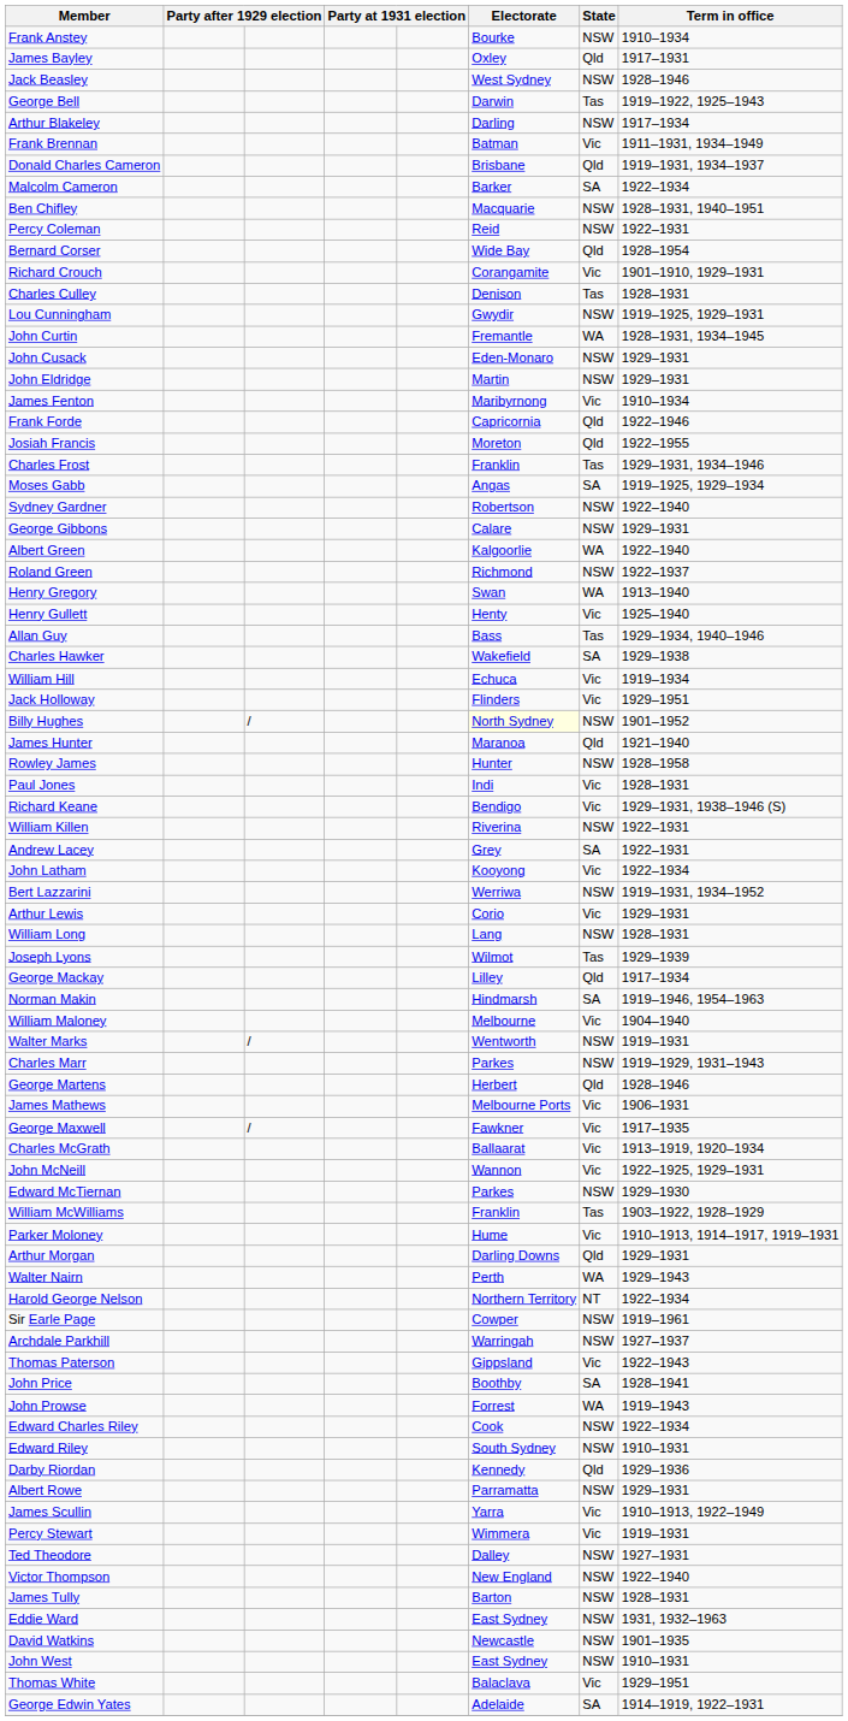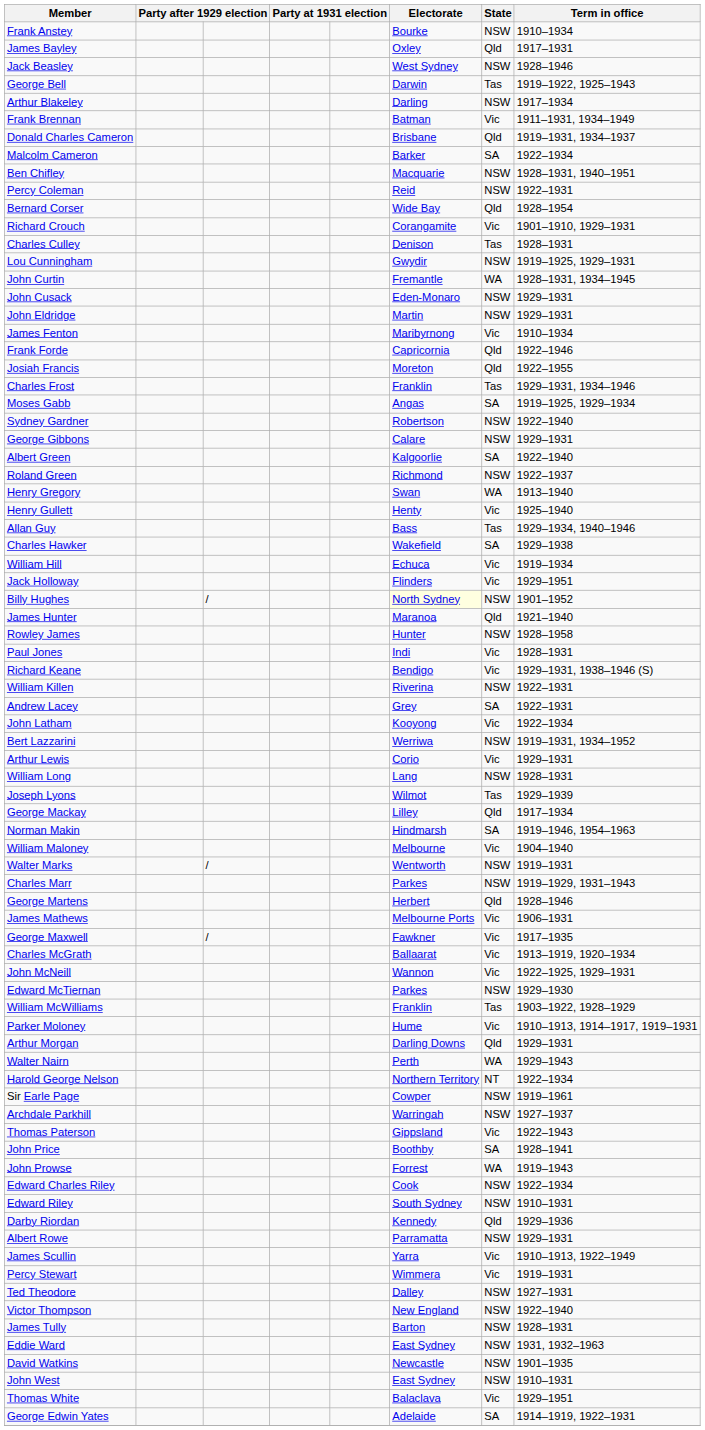 <table class="wikitable sortable">
 <tr>
 <th>Member</th>
 <th colspan=2>Party after 1929 election</th>
 <th colspan=2>Party at 1931 election</th>
 <th>Electorate</th>
 <th>State</th>
 <th>Term in office</th>
 </tr>
 <tr>
 <td><a href='#'>Frank Anstey</a></td>
 <td> </td>
 <td></td>
 <td> </td>
 <td></td>
 <td><a href='#'>Bourke</a></td>
 <td>NSW</td>
 <td>1910–1934</td>
 </tr>
 <tr>
 <td><a href='#'>James Bayley</a></td>
 <td> </td>
 <td></td>
 <td> </td>
 <td></td>
 <td><a href='#'>Oxley</a></td>
 <td>Qld</td>
 <td>1917–1931</td>
 </tr>
 <tr>
 <td><a href='#'>Jack Beasley</a></td>
 <td> </td>
 <td></td>
 <td> </td>
 <td></td>
 <td><a href='#'>West Sydney</a></td>
 <td>NSW</td>
 <td>1928–1946</td>
 </tr>
 <tr>
 <td><a href='#'>George Bell</a></td>
 <td> </td>
 <td></td>
 <td> </td>
 <td></td>
 <td><a href='#'>Darwin</a></td>
 <td>Tas</td>
 <td>1919–1922, 1925–1943</td>
 </tr>
 <tr>
 <td><a href='#'>Arthur Blakeley</a></td>
 <td> </td>
 <td></td>
 <td> </td>
 <td></td>
 <td><a href='#'>Darling</a></td>
 <td>NSW</td>
 <td>1917–1934</td>
 </tr>
 <tr>
 <td><a href='#'>Frank Brennan</a></td>
 <td> </td>
 <td></td>
 <td> </td>
 <td></td>
 <td><a href='#'>Batman</a></td>
 <td>Vic</td>
 <td>1911–1931, 1934–1949</td>
 </tr>
 <tr>
 <td><a href='#'>Donald Charles Cameron</a></td>
 <td> </td>
 <td></td>
 <td> </td>
 <td></td>
 <td><a href='#'>Brisbane</a></td>
 <td>Qld</td>
 <td>1919–1931, 1934–1937</td>
 </tr>
 <tr>
 <td><a href='#'>Malcolm Cameron</a></td>
 <td> </td>
 <td></td>
 <td> </td>
 <td></td>
 <td><a href='#'>Barker</a></td>
 <td>SA</td>
 <td>1922–1934</td>
 </tr>
 <tr>
 <td><a href='#'>Ben Chifley</a></td>
 <td> </td>
 <td></td>
 <td> </td>
 <td></td>
 <td><a href='#'>Macquarie</a></td>
 <td>NSW</td>
 <td>1928–1931, 1940–1951</td>
 </tr>
 <tr>
 <td><a href='#'>Percy Coleman</a></td>
 <td> </td>
 <td></td>
 <td> </td>
 <td></td>
 <td><a href='#'>Reid</a></td>
 <td>NSW</td>
 <td>1922–1931</td>
 </tr>
 <tr>
 <td><a href='#'>Bernard Corser</a></td>
 <td> </td>
 <td></td>
 <td> </td>
 <td></td>
 <td><a href='#'>Wide Bay</a></td>
 <td>Qld</td>
 <td>1928–1954</td>
 </tr>
 <tr>
 <td><a href='#'>Richard Crouch</a></td>
 <td> </td>
 <td></td>
 <td> </td>
 <td></td>
 <td><a href='#'>Corangamite</a></td>
 <td>Vic</td>
 <td>1901–1910, 1929–1931</td>
 </tr>
 <tr>
 <td><a href='#'>Charles Culley</a></td>
 <td> </td>
 <td></td>
 <td> </td>
 <td></td>
 <td><a href='#'>Denison</a></td>
 <td>Tas</td>
 <td>1928–1931</td>
 </tr>
 <tr>
 <td><a href='#'>Lou Cunningham</a></td>
 <td> </td>
 <td></td>
 <td> </td>
 <td></td>
 <td><a href='#'>Gwydir</a></td>
 <td>NSW</td>
 <td>1919–1925, 1929–1931</td>
 </tr>
 <tr>
 <td><a href='#'>John Curtin</a></td>
 <td> </td>
 <td></td>
 <td> </td>
 <td></td>
 <td><a href='#'>Fremantle</a></td>
 <td>WA</td>
 <td>1928–1931, 1934–1945</td>
 </tr>
 <tr>
 <td><a href='#'>John Cusack</a></td>
 <td> </td>
 <td></td>
 <td> </td>
 <td></td>
 <td><a href='#'>Eden-Monaro</a></td>
 <td>NSW</td>
 <td>1929–1931</td>
 </tr>
 <tr>
 <td><a href='#'>John Eldridge</a></td>
 <td> </td>
 <td></td>
 <td> </td>
 <td></td>
 <td><a href='#'>Martin</a></td>
 <td>NSW</td>
 <td>1929–1931</td>
 </tr>
 <tr>
 <td><a href='#'>James Fenton</a></td>
 <td> </td>
 <td></td>
 <td> </td>
 <td></td>
 <td><a href='#'>Maribyrnong</a></td>
 <td>Vic</td>
 <td>1910–1934</td>
 </tr>
 <tr>
 <td><a href='#'>Frank Forde</a></td>
 <td> </td>
 <td></td>
 <td> </td>
 <td></td>
 <td><a href='#'>Capricornia</a></td>
 <td>Qld</td>
 <td>1922–1946</td>
 </tr>
 <tr>
 <td><a href='#'>Josiah Francis</a></td>
 <td> </td>
 <td></td>
 <td> </td>
 <td></td>
 <td><a href='#'>Moreton</a></td>
 <td>Qld</td>
 <td>1922–1955</td>
 </tr>
 <tr>
 <td><a href='#'>Charles Frost</a></td>
 <td> </td>
 <td> </td>
 <td> </td>
 <td></td>
 <td><a href='#'>Franklin</a></td>
 <td>Tas</td>
 <td>1929–1931, 1934–1946</td>
 </tr>
 <tr>
 <td><a href='#'>Moses Gabb</a></td>
 <td> </td>
 <td></td>
 <td> </td>
 <td></td>
 <td><a href='#'>Angas</a></td>
 <td>SA</td>
 <td>1919–1925, 1929–1934</td>
 </tr>
 <tr>
 <td><a href='#'>Sydney Gardner</a></td>
 <td> </td>
 <td></td>
 <td> </td>
 <td></td>
 <td><a href='#'>Robertson</a></td>
 <td>NSW</td>
 <td>1922–1940</td>
 </tr>
 <tr>
 <td><a href='#'>George Gibbons</a></td>
 <td> </td>
 <td></td>
 <td> </td>
 <td></td>
 <td><a href='#'>Calare</a></td>
 <td>NSW</td>
 <td>1929–1931</td>
 </tr>
 <tr>
 <td><a href='#'>Albert Green</a></td>
 <td> </td>
 <td></td>
 <td> </td>
 <td></td>
 <td><a href='#'>Kalgoorlie</a></td>
-<td>WA</td>
+<td>SA</td>
 <td>1922–1940</td>
 </tr>
 <tr>
 <td><a href='#'>Roland Green</a></td>
 <td> </td>
 <td></td>
 <td> </td>
 <td></td>
 <td><a href='#'>Richmond</a></td>
 <td>NSW</td>
 <td>1922–1937</td>
 </tr>
 <tr>
 <td><a href='#'>Henry Gregory</a></td>
 <td> </td>
 <td></td>
 <td> </td>
 <td></td>
 <td><a href='#'>Swan</a></td>
 <td>WA</td>
 <td>1913–1940</td>
 </tr>
 <tr>
 <td><a href='#'>Henry Gullett</a></td>
 <td> </td>
 <td></td>
 <td> </td>
 <td></td>
 <td><a href='#'>Henty</a></td>
 <td>Vic</td>
 <td>1925–1940</td>
 </tr>
 <tr>
 <td><a href='#'>Allan Guy</a></td>
 <td> </td>
 <td></td>
 <td> </td>
 <td></td>
 <td><a href='#'>Bass</a></td>
 <td>Tas</td>
 <td>1929–1934, 1940–1946</td>
 </tr>
 <tr>
 <td><a href='#'>Charles Hawker</a></td>
 <td> </td>
 <td></td>
 <td> </td>
 <td></td>
 <td><a href='#'>Wakefield</a></td>
 <td>SA</td>
 <td>1929–1938</td>
 </tr>
 <tr>
 <td><a href='#'>William Hill</a></td>
 <td> </td>
 <td></td>
 <td> </td>
 <td></td>
 <td><a href='#'>Echuca</a></td>
 <td>Vic</td>
 <td>1919–1934</td>
 </tr>
 <tr>
 <td><a href='#'>Jack Holloway</a></td>
 <td> </td>
 <td></td>
 <td> </td>
 <td></td>
 <td><a href='#'>Flinders</a></td>
 <td>Vic</td>
 <td>1929–1951</td>
 </tr>
 <tr>
 <td><a href='#'>Billy Hughes</a></td>
 <td> </td>
 <td>/</td>
 <td> </td>
 <td></td>
 <td style="background: lightyellow;"><a href='#'>North Sydney</a></td>
 <td>NSW</td>
 <td>1901–1952</td>
 </tr>
 <tr>
 <td><a href='#'>James Hunter</a></td>
 <td> </td>
 <td></td>
 <td> </td>
 <td></td>
 <td><a href='#'>Maranoa</a></td>
 <td>Qld</td>
 <td>1921–1940</td>
 </tr>
 <tr>
 <td><a href='#'>Rowley James</a></td>
 <td> </td>
 <td></td>
 <td> </td>
 <td></td>
 <td><a href='#'>Hunter</a></td>
 <td>NSW</td>
 <td>1928–1958</td>
 </tr>
 <tr>
 <td><a href='#'>Paul Jones</a></td>
 <td> </td>
 <td></td>
 <td> </td>
 <td></td>
 <td><a href='#'>Indi</a></td>
 <td>Vic</td>
 <td>1928–1931</td>
 </tr>
 <tr>
 <td><a href='#'>Richard Keane</a></td>
 <td> </td>
 <td></td>
 <td> </td>
 <td></td>
 <td><a href='#'>Bendigo</a></td>
 <td>Vic</td>
 <td>1929–1931, 1938–1946 (S)</td>
 </tr>
 <tr>
 <td><a href='#'>William Killen</a></td>
 <td> </td>
 <td></td>
 <td> </td>
 <td></td>
 <td><a href='#'>Riverina</a></td>
 <td>NSW</td>
 <td>1922–1931</td>
 </tr>
 <tr>
 <td><a href='#'>Andrew Lacey</a></td>
 <td> </td>
 <td></td>
 <td> </td>
 <td></td>
 <td><a href='#'>Grey</a></td>
 <td>SA</td>
 <td>1922–1931</td>
 </tr>
 <tr>
 <td><a href='#'>John Latham</a></td>
 <td> </td>
 <td></td>
 <td> </td>
 <td></td>
 <td><a href='#'>Kooyong</a></td>
 <td>Vic</td>
 <td>1922–1934</td>
 </tr>
 <tr>
 <td><a href='#'>Bert Lazzarini</a></td>
 <td> </td>
 <td></td>
 <td> </td>
 <td></td>
 <td><a href='#'>Werriwa</a></td>
 <td>NSW</td>
 <td>1919–1931, 1934–1952</td>
 </tr>
 <tr>
 <td><a href='#'>Arthur Lewis</a></td>
 <td> </td>
 <td></td>
 <td> </td>
 <td></td>
 <td><a href='#'>Corio</a></td>
 <td>Vic</td>
 <td>1929–1931</td>
 </tr>
 <tr>
 <td><a href='#'>William Long</a></td>
 <td> </td>
 <td></td>
 <td> </td>
 <td></td>
 <td><a href='#'>Lang</a></td>
 <td>NSW</td>
 <td>1928–1931</td>
 </tr>
 <tr>
 <td><a href='#'>Joseph Lyons</a></td>
 <td> </td>
 <td></td>
 <td> </td>
 <td></td>
 <td><a href='#'>Wilmot</a></td>
 <td>Tas</td>
 <td>1929–1939</td>
 </tr>
 <tr>
 <td><a href='#'>George Mackay</a></td>
 <td> </td>
 <td></td>
 <td> </td>
 <td></td>
 <td><a href='#'>Lilley</a></td>
 <td>Qld</td>
 <td>1917–1934</td>
 </tr>
 <tr>
 <td><a href='#'>Norman Makin</a></td>
 <td> </td>
 <td></td>
 <td> </td>
 <td></td>
 <td><a href='#'>Hindmarsh</a></td>
 <td>SA</td>
 <td>1919–1946, 1954–1963</td>
 </tr>
 <tr>
 <td><a href='#'>William Maloney</a></td>
 <td> </td>
 <td></td>
 <td> </td>
 <td></td>
 <td><a href='#'>Melbourne</a></td>
 <td>Vic</td>
 <td>1904–1940</td>
 </tr>
 <tr>
 <td><a href='#'>Walter Marks</a></td>
 <td> </td>
 <td>/</td>
 <td> </td>
 <td></td>
 <td><a href='#'>Wentworth</a></td>
 <td>NSW</td>
 <td>1919–1931</td>
 </tr>
 <tr>
 <td><a href='#'>Charles Marr</a></td>
 <td> </td>
 <td></td>
 <td> </td>
 <td></td>
 <td><a href='#'>Parkes</a></td>
 <td>NSW</td>
 <td>1919–1929, 1931–1943</td>
 </tr>
 <tr>
 <td><a href='#'>George Martens</a></td>
 <td> </td>
 <td></td>
 <td> </td>
 <td></td>
 <td><a href='#'>Herbert</a></td>
 <td>Qld</td>
 <td>1928–1946</td>
 </tr>
 <tr>
 <td><a href='#'>James Mathews</a></td>
 <td> </td>
 <td></td>
 <td> </td>
 <td></td>
 <td><a href='#'>Melbourne Ports</a></td>
 <td>Vic</td>
 <td>1906–1931</td>
 </tr>
 <tr>
 <td><a href='#'>George Maxwell</a></td>
 <td> </td>
 <td>/</td>
 <td> </td>
 <td></td>
 <td><a href='#'>Fawkner</a></td>
 <td>Vic</td>
 <td>1917–1935</td>
 </tr>
 <tr>
 <td><a href='#'>Charles McGrath</a></td>
 <td> </td>
 <td></td>
 <td> </td>
 <td></td>
 <td><a href='#'>Ballaarat</a></td>
 <td>Vic</td>
 <td>1913–1919, 1920–1934</td>
 </tr>
 <tr>
 <td><a href='#'>John McNeill</a></td>
 <td> </td>
 <td></td>
 <td> </td>
 <td></td>
 <td><a href='#'>Wannon</a></td>
 <td>Vic</td>
 <td>1922–1925, 1929–1931</td>
 </tr>
 <tr>
 <td><a href='#'>Edward McTiernan</a></td>
 <td> </td>
 <td></td>
 <td> </td>
 <td> </td>
 <td><a href='#'>Parkes</a></td>
 <td>NSW</td>
 <td>1929–1930</td>
 </tr>
 <tr>
 <td><a href='#'>William McWilliams</a></td>
 <td> </td>
 <td></td>
 <td> </td>
 <td> </td>
 <td><a href='#'>Franklin</a></td>
 <td>Tas</td>
 <td>1903–1922, 1928–1929</td>
 </tr>
 <tr>
 <td><a href='#'>Parker Moloney</a></td>
 <td> </td>
 <td></td>
 <td> </td>
 <td></td>
 <td><a href='#'>Hume</a></td>
 <td>Vic</td>
 <td>1910–1913, 1914–1917, 1919–1931</td>
 </tr>
 <tr>
 <td><a href='#'>Arthur Morgan</a></td>
 <td> </td>
 <td></td>
 <td> </td>
 <td></td>
 <td><a href='#'>Darling Downs</a></td>
 <td>Qld</td>
 <td>1929–1931</td>
 </tr>
 <tr>
 <td><a href='#'>Walter Nairn</a></td>
 <td> </td>
 <td></td>
 <td> </td>
 <td></td>
 <td><a href='#'>Perth</a></td>
 <td>WA</td>
 <td>1929–1943</td>
 </tr>
 <tr>
 <td><a href='#'>Harold George Nelson</a></td>
 <td> </td>
 <td></td>
 <td> </td>
 <td></td>
 <td><a href='#'>Northern Territory</a></td>
 <td>NT</td>
 <td>1922–1934</td>
 </tr>
 <tr>
 <td>Sir <a href='#'>Earle Page</a></td>
 <td> </td>
 <td></td>
 <td> </td>
 <td></td>
 <td><a href='#'>Cowper</a></td>
 <td>NSW</td>
 <td>1919–1961</td>
 </tr>
 <tr>
 <td><a href='#'>Archdale Parkhill</a></td>
 <td> </td>
 <td></td>
 <td> </td>
 <td></td>
 <td><a href='#'>Warringah</a></td>
 <td>NSW</td>
 <td>1927–1937</td>
 </tr>
 <tr>
 <td><a href='#'>Thomas Paterson</a></td>
 <td> </td>
 <td></td>
 <td> </td>
 <td></td>
 <td><a href='#'>Gippsland</a></td>
 <td>Vic</td>
 <td>1922–1943</td>
 </tr>
 <tr>
 <td><a href='#'>John Price</a></td>
 <td> </td>
 <td></td>
 <td> </td>
 <td></td>
 <td><a href='#'>Boothby</a></td>
 <td>SA</td>
 <td>1928–1941</td>
 </tr>
 <tr>
 <td><a href='#'>John Prowse</a></td>
 <td> </td>
 <td></td>
 <td> </td>
 <td></td>
 <td><a href='#'>Forrest</a></td>
 <td>WA</td>
 <td>1919–1943</td>
 </tr>
 <tr>
 <td><a href='#'>Edward Charles Riley</a></td>
 <td> </td>
 <td></td>
 <td> </td>
 <td></td>
 <td><a href='#'>Cook</a></td>
 <td>NSW</td>
 <td>1922–1934</td>
 </tr>
 <tr>
 <td><a href='#'>Edward Riley</a></td>
 <td> </td>
 <td></td>
 <td> </td>
 <td></td>
 <td><a href='#'>South Sydney</a></td>
 <td>NSW</td>
 <td>1910–1931</td>
 </tr>
 <tr>
 <td><a href='#'>Darby Riordan</a></td>
 <td> </td>
 <td></td>
 <td> </td>
 <td></td>
 <td><a href='#'>Kennedy</a></td>
 <td>Qld</td>
 <td>1929–1936</td>
 </tr>
 <tr>
 <td><a href='#'>Albert Rowe</a></td>
 <td> </td>
 <td></td>
 <td> </td>
 <td></td>
 <td><a href='#'>Parramatta</a></td>
 <td>NSW</td>
 <td>1929–1931</td>
 </tr>
 <tr>
 <td><a href='#'>James Scullin</a></td>
 <td> </td>
 <td></td>
 <td> </td>
 <td></td>
 <td><a href='#'>Yarra</a></td>
 <td>Vic</td>
 <td>1910–1913, 1922–1949</td>
 </tr>
 <tr>
 <td><a href='#'>Percy Stewart</a></td>
 <td> </td>
 <td></td>
 <td> </td>
 <td></td>
 <td><a href='#'>Wimmera</a></td>
 <td>Vic</td>
 <td>1919–1931</td>
 </tr>
 <tr>
 <td><a href='#'>Ted Theodore</a></td>
 <td> </td>
 <td></td>
 <td> </td>
 <td></td>
 <td><a href='#'>Dalley</a></td>
 <td>NSW</td>
 <td>1927–1931</td>
 </tr>
 <tr>
 <td><a href='#'>Victor Thompson</a></td>
 <td> </td>
 <td></td>
 <td> </td>
 <td></td>
 <td><a href='#'>New England</a></td>
 <td>NSW</td>
 <td>1922–1940</td>
 </tr>
 <tr>
 <td><a href='#'>James Tully</a></td>
 <td> </td>
 <td></td>
 <td> </td>
 <td></td>
 <td><a href='#'>Barton</a></td>
 <td>NSW</td>
 <td>1928–1931</td>
 </tr>
 <tr>
 <td><a href='#'>Eddie Ward</a></td>
 <td> </td>
 <td> </td>
 <td> </td>
 <td></td>
 <td><a href='#'>East Sydney</a></td>
 <td>NSW</td>
 <td>1931, 1932–1963</td>
 </tr>
 <tr>
 <td><a href='#'>David Watkins</a></td>
 <td> </td>
 <td></td>
 <td> </td>
 <td></td>
 <td><a href='#'>Newcastle</a></td>
 <td>NSW</td>
 <td>1901–1935</td>
 </tr>
 <tr>
 <td><a href='#'>John West</a></td>
 <td> </td>
 <td></td>
 <td> </td>
 <td> </td>
 <td><a href='#'>East Sydney</a></td>
 <td>NSW</td>
 <td>1910–1931</td>
 </tr>
 <tr>
 <td><a href='#'>Thomas White</a></td>
 <td> </td>
 <td></td>
 <td> </td>
 <td></td>
 <td><a href='#'>Balaclava</a></td>
 <td>Vic</td>
 <td>1929–1951</td>
 </tr>
 <tr>
 <td><a href='#'>George Edwin Yates</a></td>
 <td> </td>
 <td></td>
 <td> </td>
 <td></td>
 <td><a href='#'>Adelaide</a></td>
 <td>SA</td>
 <td>1914–1919, 1922–1931</td>
 </tr>
 <tr>
 </tr>
 </table>
